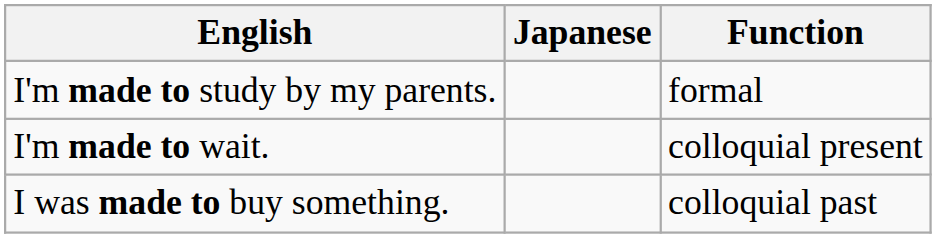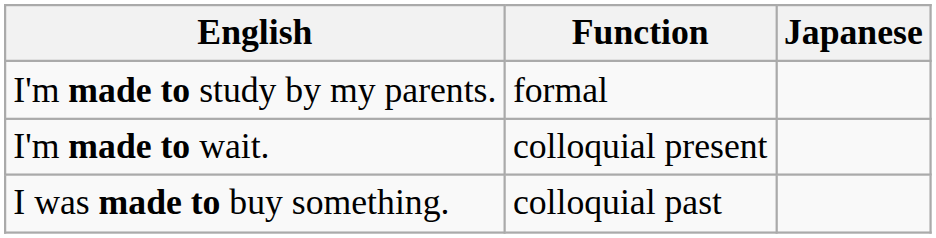 <table class="wikitable">
 <tr>
 <th>English</th>
+<th>Function</th>
 <th>Japanese</th>
-<th>Function</th>
 </tr>
 <tr>
 <td>I'm <strong>made to</strong> study by my parents.</td>
+<td>formal</td>
 <td></td>
-<td>formal</td>
 </tr>
 <tr>
 <td>I'm <strong>made to</strong> wait.</td>
+<td>colloquial present</td>
 <td></td>
-<td>colloquial present</td>
 </tr>
 <tr>
 <td>I was <strong>made to</strong> buy something.</td>
+<td>colloquial past</td>
 <td></td>
-<td>colloquial past</td>
 </tr>
 </table>
